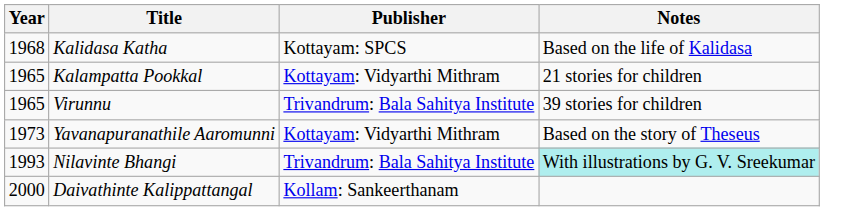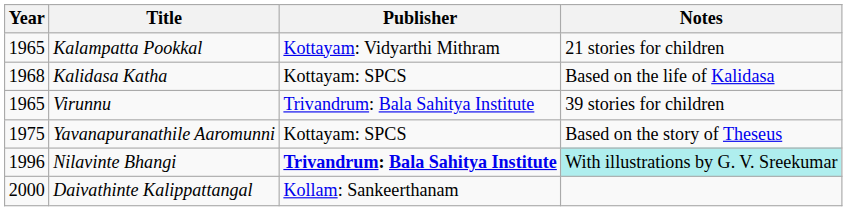 <table class="wikitable">
 <tr>
 <th>Year</th>
 <th>Title</th>
 <th>Publisher</th>
 <th>Notes</th>
+</tr>
+<tr>
+<td>1965</td>
+<td><em>Kalampatta Pookkal</em></td>
+<td><a href='#'>Kottayam</a>: Vidyarthi Mithram</td>
+<td>21 stories for children</td>
 </tr>
 <tr>
 <td>1968</td>
 <td><em>Kalidasa Katha</em></td>
 <td>Kottayam: SPCS</td>
 <td>Based on the life of <a href='#'>Kalidasa</a></td>
 </tr>
 <tr>
 <td>1965</td>
-<td><em>Kalampatta Pookkal</em></td>
-<td><a href='#'>Kottayam</a>: Vidyarthi Mithram</td>
-<td>21 stories for children</td>
-</tr>
-<tr>
-<td>1965</td>
 <td><em>Virunnu</em></td>
 <td><a href='#'>Trivandrum</a>: <a href='#'>Bala Sahitya Institute</a></td>
 <td>39 stories for children</td>
 </tr>
 <tr>
-<td>1973</td>
+<td>1975</td>
 <td><em>Yavanapuranathile Aaromunni</em></td>
-<td><a href='#'>Kottayam</a>: Vidyarthi Mithram</td>
+<td>Kottayam: SPCS</td>
 <td>Based on the story of <a href='#'>Theseus</a></td>
 </tr>
 <tr>
-<td>1993</td>
+<td>1996</td>
 <td><em>Nilavinte Bhangi</em></td>
-<td><a href='#'>Trivandrum</a>: <a href='#'>Bala Sahitya Institute</a></td>
+<td><strong><a href='#'>Trivandrum</a>: <a href='#'>Bala Sahitya Institute</a></strong></td>
 <td style="background: paleturquoise;">With illustrations by G. V. Sreekumar</td>
 </tr>
 <tr>
 <td>2000</td>
 <td><em>Daivathinte Kalippattangal</em></td>
 <td><a href='#'>Kollam</a>: Sankeerthanam</td>
 <td></td>
 </tr>
 </table>
